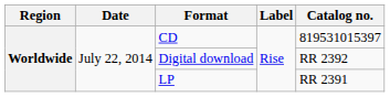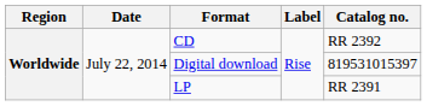 <table class="wikitable plainrowheaders">
 <tr>
 <th>Region</th>
 <th>Date</th>
 <th>Format</th>
 <th>Label</th>
 <th>Catalog no.</th>
 </tr>
 <tr>
 <th scope="row" rowspan="3">Worldwide</th>
 <td rowspan="3">July 22, 2014</td>
 <td><a href='#'>CD</a></td>
 <td rowspan="3"><a href='#'>Rise</a></td>
-<td>819531015397</td>
+<td>RR 2392</td>
 </tr>
 <tr>
 <td><a href='#'>Digital download</a></td>
-<td>RR 2392</td>
+<td>819531015397</td>
 </tr>
 <tr>
 <td><a href='#'>LP</a></td>
 <td>RR 2391</td>
 </tr>
 </table>
